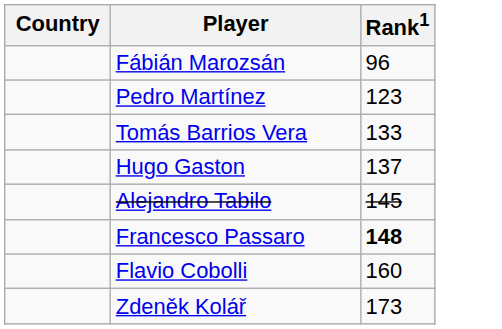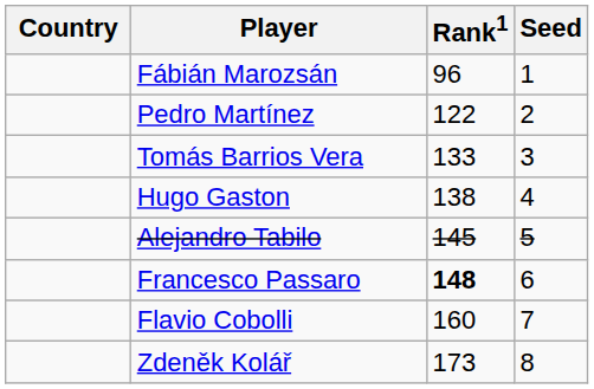 <table class="sortable wikitable">
 <tr>
 <th width="70">Country</th>
 <th width="175">Player</th>
 <th>Rank<sup>1</sup></th>
+<th>Seed</th>
 </tr>
 <tr>
 <td></td>
 <td><a href='#'>Fábián Marozsán</a></td>
 <td>96</td>
+<td>1</td>
 </tr>
 <tr>
 <td></td>
 <td><a href='#'>Pedro Martínez</a></td>
-<td>123</td>
+<td>122</td>
+<td>2</td>
 </tr>
 <tr>
 <td></td>
 <td><a href='#'>Tomás Barrios Vera</a></td>
 <td>133</td>
+<td>3</td>
 </tr>
 <tr>
 <td></td>
 <td><a href='#'>Hugo Gaston</a></td>
-<td>137</td>
+<td>138</td>
+<td>4</td>
 </tr>
 <tr>
 <td><s></s></td>
 <td><s><a href='#'>Alejandro Tabilo</a></s></td>
 <td><s>145</s></td>
+<td><s>5</s></td>
 </tr>
 <tr>
 <td></td>
 <td><a href='#'>Francesco Passaro</a></td>
 <td><strong>148</strong></td>
+<td>6</td>
 </tr>
 <tr>
 <td></td>
 <td><a href='#'>Flavio Cobolli</a></td>
 <td>160</td>
+<td>7</td>
 </tr>
 <tr>
 <td></td>
 <td><a href='#'>Zdeněk Kolář</a></td>
 <td>173</td>
+<td>8</td>
 </tr>
 </table>
